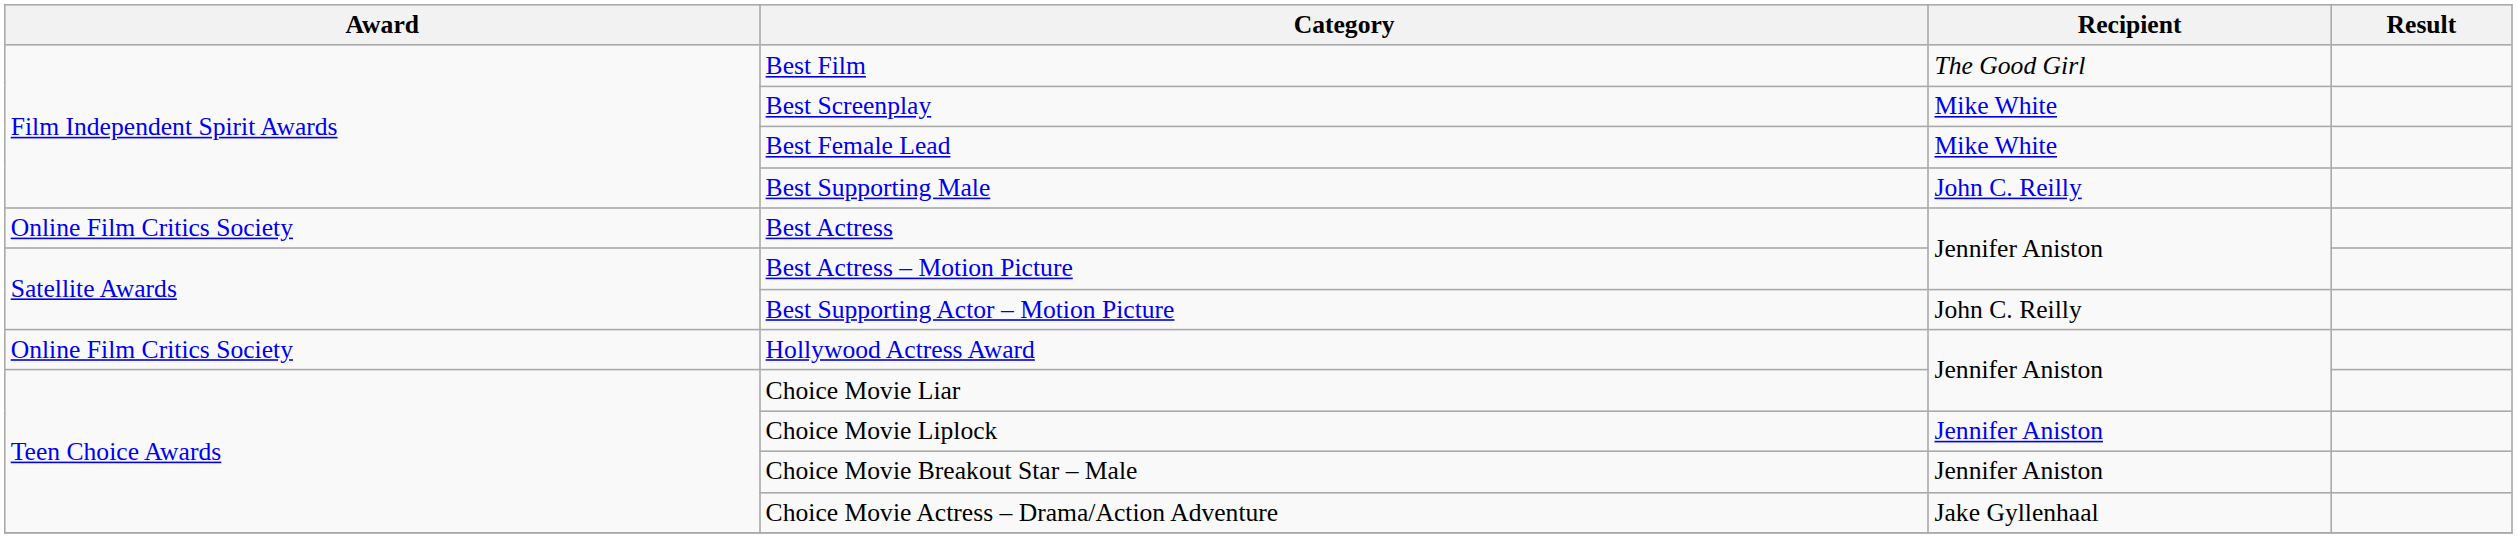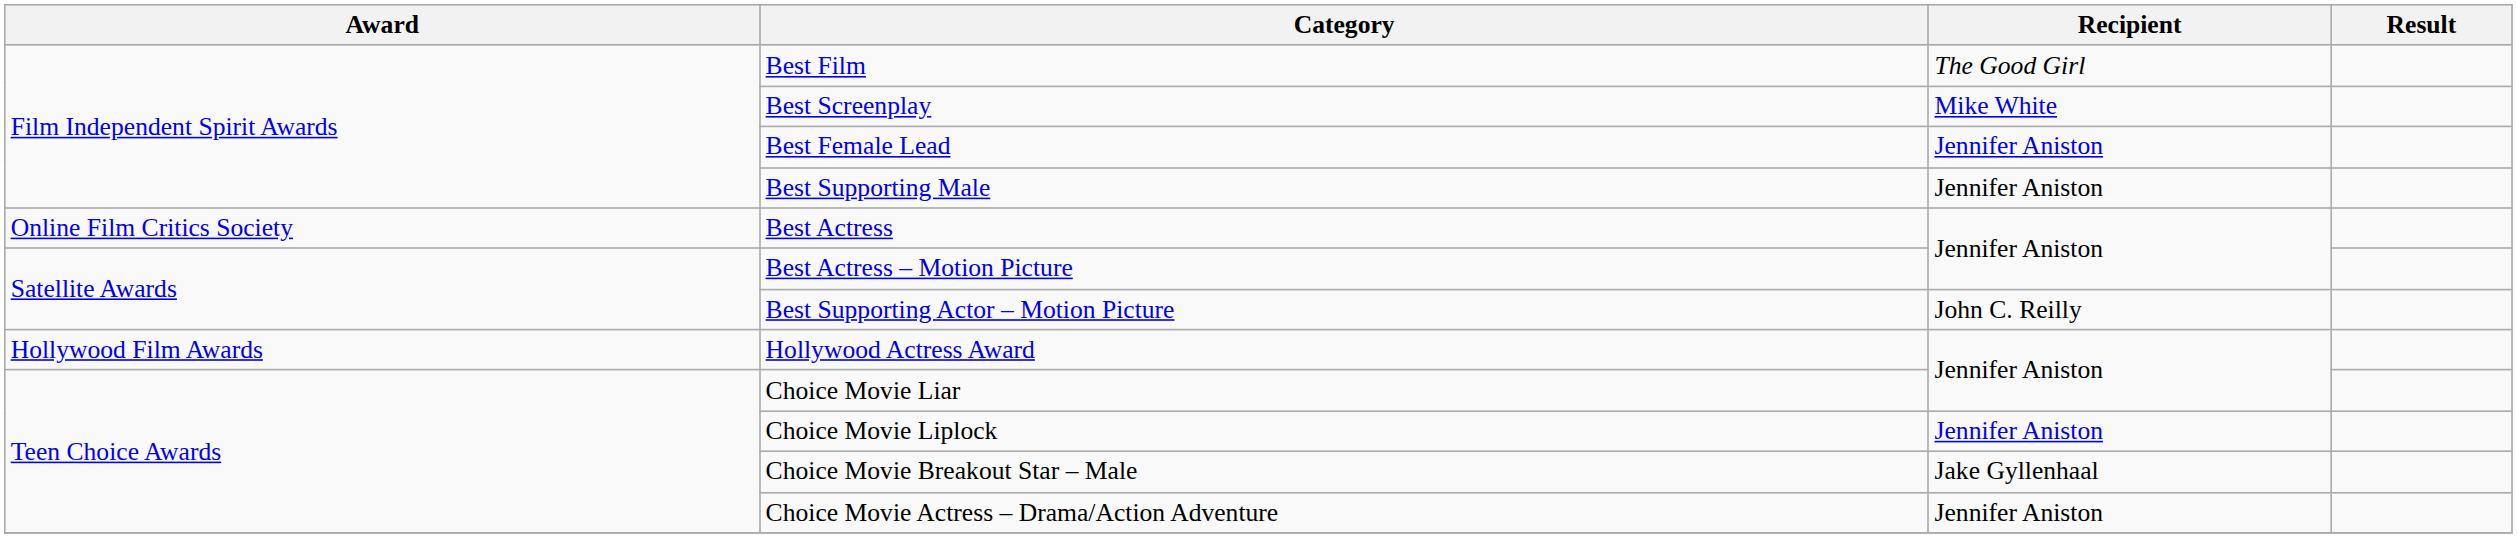 <table class="wikitable" style="width:99%;">
 <tr>
 <th>Award</th>
 <th>Category</th>
 <th>Recipient</th>
 <th>Result</th>
 </tr>
 <tr>
 <td rowspan=4><a href='#'>Film Independent Spirit Awards</a></td>
 <td><a href='#'>Best Film</a></td>
 <td><em>The Good Girl</em></td>
 <td></td>
 </tr>
 <tr>
 <td><a href='#'>Best Screenplay</a></td>
 <td><a href='#'>Mike White</a></td>
 <td></td>
 </tr>
 <tr>
 <td><a href='#'>Best Female Lead</a></td>
-<td><a href='#'>Mike White</a></td>
+<td><a href='#'>Jennifer Aniston</a></td>
 <td></td>
 </tr>
 <tr>
 <td><a href='#'>Best Supporting Male</a></td>
-<td><a href='#'>John C. Reilly</a></td>
+<td>Jennifer Aniston</td>
 <td></td>
 </tr>
 <tr>
 <td><a href='#'>Online Film Critics Society</a></td>
 <td><a href='#'>Best Actress</a></td>
 <td rowspan="2">Jennifer Aniston</td>
 <td></td>
 </tr>
 <tr>
 <td rowspan=2><a href='#'>Satellite Awards</a></td>
 <td><a href='#'>Best Actress – Motion Picture</a></td>
 <td></td>
 </tr>
 <tr>
 <td><a href='#'>Best Supporting Actor – Motion Picture</a></td>
 <td>John C. Reilly</td>
 <td></td>
 </tr>
 <tr>
-<td><a href='#'>Online Film Critics Society</a></td>
+<td rowspan=1><a href='#'>Hollywood Film Awards</a></td>
 <td><a href='#'>Hollywood Actress Award</a></td>
 <td rowspan="2">Jennifer Aniston</td>
 <td></td>
 </tr>
 <tr>
 <td rowspan=4><a href='#'>Teen Choice Awards</a></td>
 <td>Choice Movie Liar</td>
 <td></td>
 </tr>
 <tr>
 <td>Choice Movie Liplock</td>
 <td><a href='#'>Jennifer Aniston</a></td>
 <td></td>
 </tr>
 <tr>
 <td>Choice Movie Breakout Star – Male</td>
-<td>Jennifer Aniston</td>
+<td>Jake Gyllenhaal</td>
 <td></td>
 </tr>
 <tr>
 <td>Choice Movie Actress – Drama/Action Adventure</td>
-<td>Jake Gyllenhaal</td>
+<td>Jennifer Aniston</td>
 <td></td>
 </tr>
 <tr>
 </tr>
 </table>
